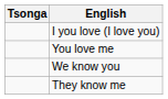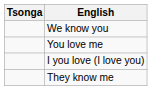 <table class="wikitable">
 <tr>
 <th>Tsonga</th>
 <th>English</th>
 </tr>
 <tr>
 <td></td>
-<td>I you love (I love you)</td>
+<td>We know you</td>
 </tr>
 <tr>
 <td></td>
 <td>You love me</td>
 </tr>
 <tr>
 <td></td>
-<td>We know you</td>
+<td>I you love (I love you)</td>
 </tr>
 <tr>
 <td></td>
 <td>They know me</td>
 </tr>
 </table>
